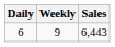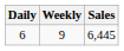 <table class="wikitable">
 <tr>
 <th>Daily</th>
 <th>Weekly</th>
 <th>Sales</th>
 </tr>
 <tr>
 <td align="center">6</td>
 <td align="center">9</td>
-<td>6,443</td>
+<td>6,445</td>
 </tr>
 </table>
